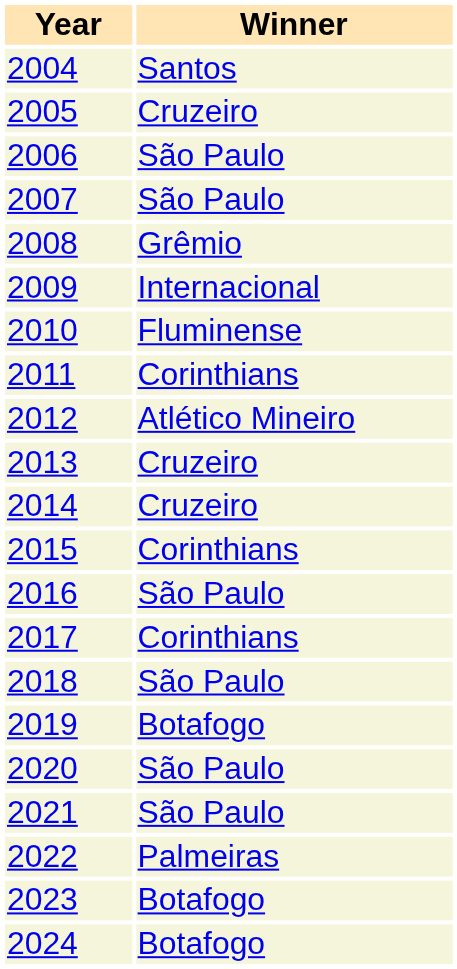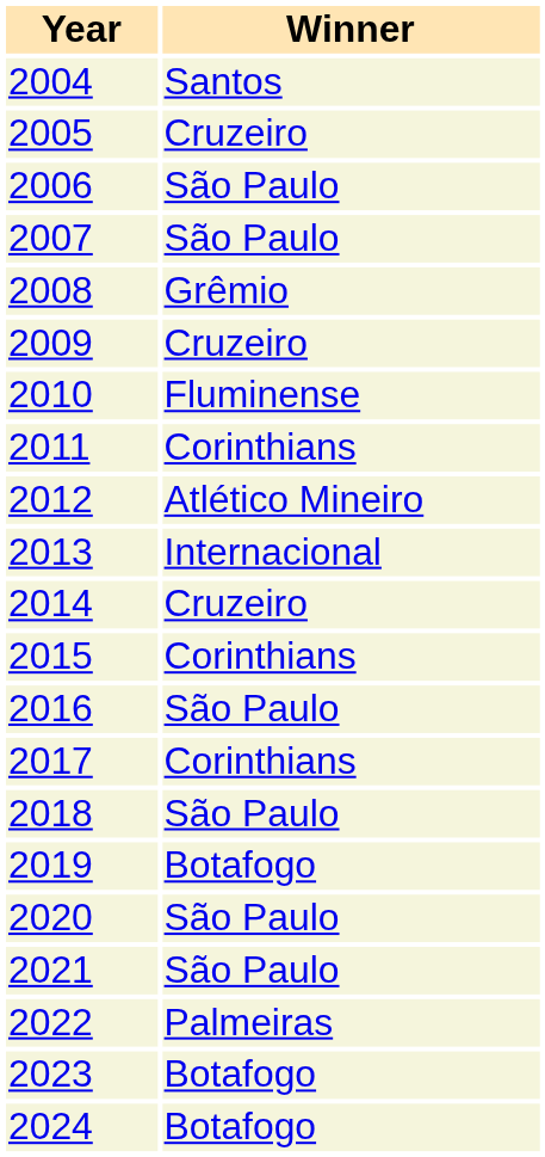 <table>
 <tr>
 <th bgcolor=#ffe5b4 width=20%>Year</th>
 <th bgcolor=#ffe5b4 width=50%>Winner</th>
 </tr>
 <tr bgcolor=#f5f5dc>
 <td><a href='#'>2004</a></td>
 <td><a href='#'>Santos</a></td>
 </tr>
 <tr --- bgcolor=#f5f5dc>
 <td><a href='#'>2005</a></td>
 <td><a href='#'>Cruzeiro</a></td>
 </tr>
 <tr bgcolor=#f5f5dc>
 <td><a href='#'>2006</a></td>
 <td><a href='#'>São Paulo</a></td>
 </tr>
 <tr bgcolor=#f5f5dc>
 <td><a href='#'>2007</a></td>
 <td><a href='#'>São Paulo</a></td>
 </tr>
 <tr bgcolor=#f5f5dc>
 <td><a href='#'>2008</a></td>
 <td><a href='#'>Grêmio</a></td>
 </tr>
 <tr bgcolor=#f5f5dc>
 <td><a href='#'>2009</a></td>
-<td><a href='#'>Internacional</a></td>
+<td><a href='#'>Cruzeiro</a></td>
 </tr>
 <tr bgcolor=#f5f5dc>
 <td><a href='#'>2010</a></td>
 <td><a href='#'>Fluminense</a></td>
 </tr>
 <tr bgcolor=#f5f5dc>
 <td><a href='#'>2011</a></td>
 <td><a href='#'>Corinthians</a></td>
 </tr>
 <tr bgcolor=#f5f5dc>
 <td><a href='#'>2012</a></td>
 <td><a href='#'>Atlético Mineiro</a></td>
 </tr>
 <tr bgcolor=#f5f5dc>
 <td><a href='#'>2013</a></td>
-<td><a href='#'>Cruzeiro</a></td>
+<td><a href='#'>Internacional</a></td>
 </tr>
 <tr bgcolor=#f5f5dc>
 <td><a href='#'>2014</a></td>
 <td><a href='#'>Cruzeiro</a></td>
 </tr>
 <tr --- bgcolor=#f5f5dc>
 <td><a href='#'>2015</a></td>
 <td><a href='#'>Corinthians</a></td>
 </tr>
 <tr --- bgcolor=#f5f5dc>
 <td><a href='#'>2016</a></td>
 <td><a href='#'>São Paulo</a></td>
 </tr>
 <tr --- bgcolor=#f5f5dc>
 <td><a href='#'>2017</a></td>
 <td><a href='#'>Corinthians</a></td>
 </tr>
 <tr --- bgcolor=#f5f5dc>
 <td><a href='#'>2018</a></td>
 <td><a href='#'>São Paulo</a></td>
 </tr>
 <tr --- bgcolor=#f5f5dc>
 <td><a href='#'>2019</a></td>
 <td><a href='#'>Botafogo</a></td>
 </tr>
 <tr --- bgcolor=#f5f5dc>
 <td><a href='#'>2020</a></td>
 <td><a href='#'>São Paulo</a></td>
 </tr>
 <tr bgcolor=#f5f5dc>
 <td><a href='#'>2021</a></td>
 <td><a href='#'>São Paulo</a></td>
 </tr>
 <tr --- bgcolor=#f5f5dc>
 <td><a href='#'>2022</a></td>
 <td><a href='#'>Palmeiras</a></td>
 </tr>
 <tr --- bgcolor=#f5f5dc>
 <td><a href='#'>2023</a></td>
 <td><a href='#'>Botafogo</a></td>
 </tr>
 <tr --- bgcolor=#f5f5dc>
 <td><a href='#'>2024</a></td>
 <td><a href='#'>Botafogo</a></td>
 </tr>
 </table>
